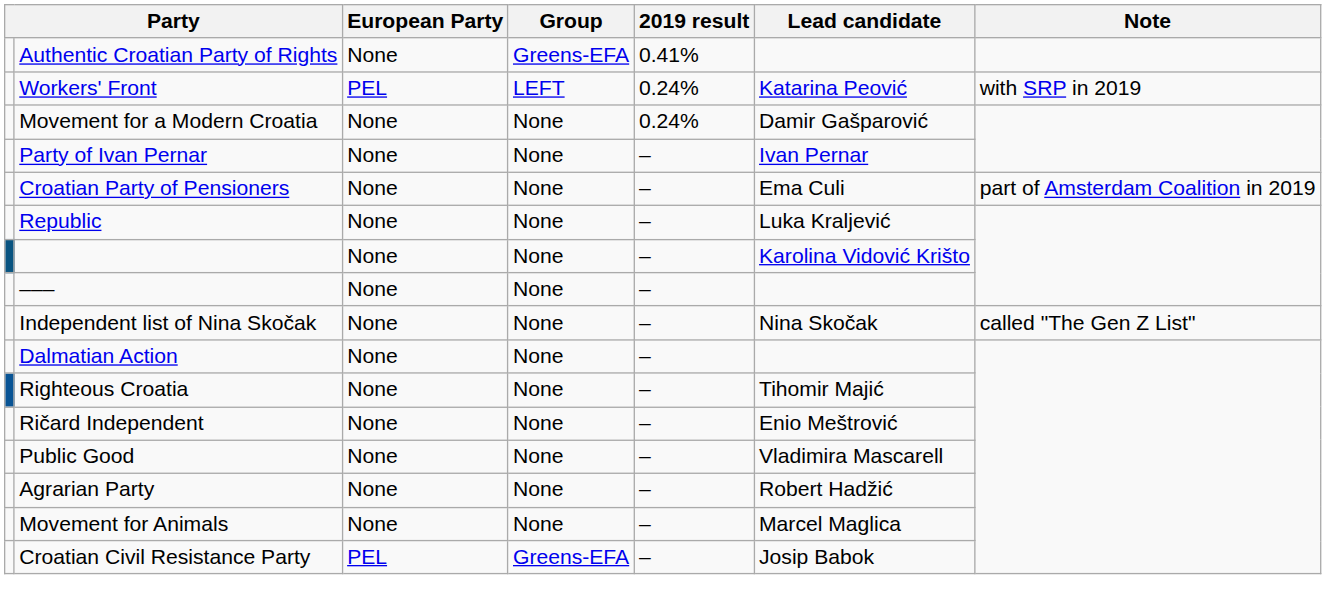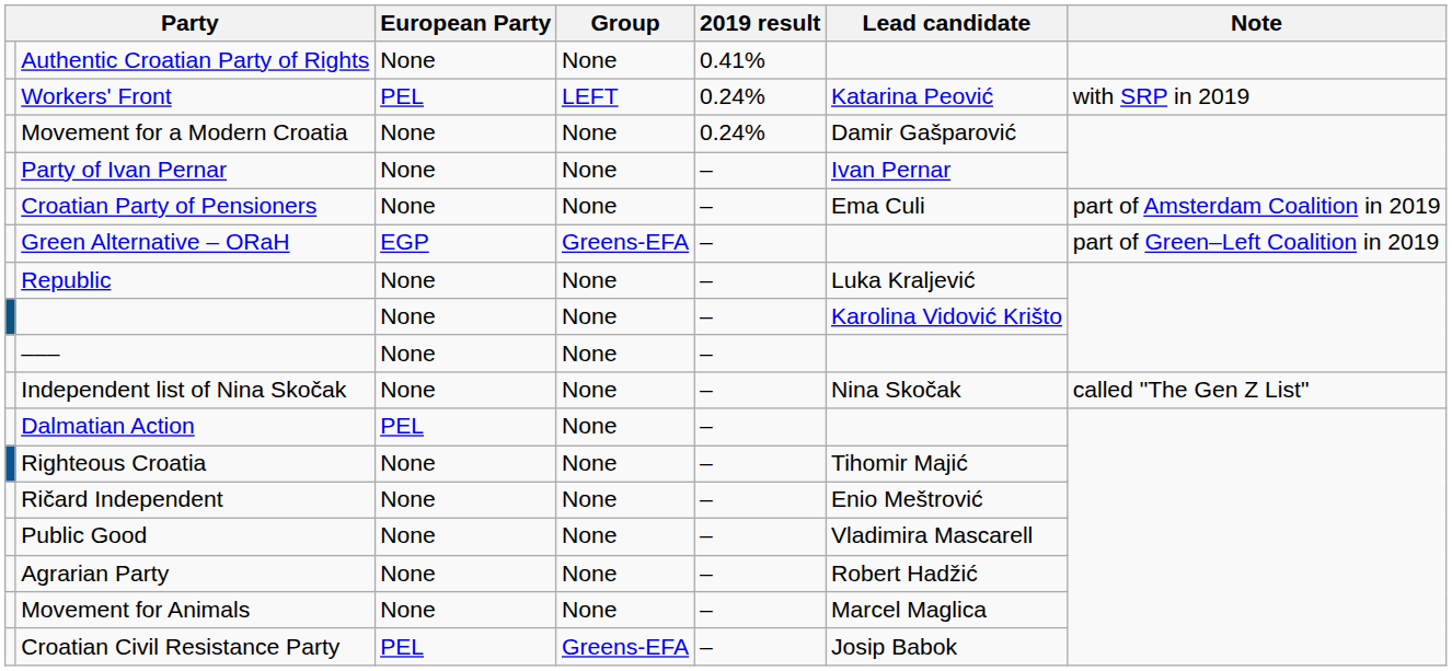 <table class="wikitable">
 <tr>
 <th Colspan=2>Party</th>
 <th>European Party</th>
 <th>Group</th>
 <th>2019 result</th>
 <th>Lead candidate</th>
 <th>Note</th>
 </tr>
 <tr>
 <td bgcolor= ></td>
 <td><a href='#'>Authentic Croatian Party of Rights</a></td>
 <td>None</td>
-<td><a href='#'>Greens-EFA</a></td>
+<td>None</td>
 <td>0.41%</td>
 <td></td>
 </tr>
 <tr>
 <td bgcolor= ></td>
 <td><a href='#'>Workers' Front</a></td>
 <td><a href='#'>PEL</a></td>
 <td><a href='#'>LEFT</a></td>
 <td>0.24%</td>
 <td><a href='#'>Katarina Peović</a></td>
 <td>with <a href='#'>SRP</a> in 2019</td>
 </tr>
 <tr>
 <td bgcolor=></td>
 <td>Movement for a Modern Croatia</td>
 <td>None</td>
 <td>None</td>
 <td>0.24%</td>
 <td>Damir Gašparović</td>
 </tr>
 <tr>
 <td bgcolor= ></td>
 <td><a href='#'>Party of Ivan Pernar</a></td>
 <td>None</td>
 <td>None</td>
 <td>–</td>
 <td><a href='#'>Ivan Pernar</a></td>
 </tr>
 <tr>
 <td bgcolor= ></td>
 <td><a href='#'>Croatian Party of Pensioners</a></td>
 <td>None</td>
 <td>None</td>
 <td>–</td>
 <td>Ema Culi</td>
 <td>part of <a href='#'>Amsterdam Coalition</a> in 2019</td>
 </tr>
 <tr>
 <td bgcolor= ></td>
+<td><a href='#'>Green Alternative – ORaH</a></td>
+<td><a href='#'>EGP</a></td>
+<td><a href='#'>Greens-EFA</a></td>
+<td>–</td>
+<td></td>
+<td>part of <a href='#'>Green–Left Coalition</a> in 2019</td>
+</tr>
+<tr>
+<td bgcolor= ></td>
 <td><a href='#'>Republic</a></td>
 <td>None</td>
 <td>None</td>
 <td>–</td>
 <td>Luka Kraljević</td>
 </tr>
 <tr>
 <td bgcolor= #095481></td>
 <td></td>
 <td>None</td>
 <td>None</td>
 <td>–</td>
 <td><a href='#'>Karolina Vidović Krišto</a></td>
 </tr>
 <tr>
 <td bgcolor=></td>
 <td>–––</td>
 <td>None</td>
 <td>None</td>
 <td>–</td>
 <td></td>
 </tr>
 <tr>
 <td bgcolor= ></td>
 <td>Independent list of Nina Skočak</td>
 <td>None</td>
 <td>None</td>
 <td>–</td>
 <td>Nina Skočak</td>
 <td>called "The Gen Z List"</td>
 </tr>
 <tr>
 <td bgcolor= ></td>
 <td><a href='#'>Dalmatian Action</a></td>
-<td>None</td>
+<td><a href='#'>PEL</a></td>
 <td>None</td>
 <td>–</td>
 <td></td>
 </tr>
 <tr>
 <td bgcolor= #095495></td>
 <td>Righteous Croatia</td>
 <td>None</td>
 <td>None</td>
 <td>–</td>
 <td>Tihomir Majić</td>
 </tr>
 <tr>
 <td bgcolor= ></td>
 <td>Ričard Independent</td>
 <td>None</td>
 <td>None</td>
 <td>–</td>
 <td>Enio Meštrović</td>
 </tr>
 <tr>
 <td bgcolor=></td>
 <td>Public Good</td>
 <td>None</td>
 <td>None</td>
 <td>–</td>
 <td>Vladimira Mascarell</td>
 </tr>
 <tr>
 <td bgcolor=></td>
 <td>Agrarian Party</td>
 <td>None</td>
 <td>None</td>
 <td>–</td>
 <td>Robert Hadžić</td>
 </tr>
 <tr>
 <td bgcolor=></td>
 <td>Movement for Animals</td>
 <td>None</td>
 <td>None</td>
 <td>–</td>
 <td>Marcel Maglica</td>
 </tr>
 <tr>
 <td bgcolor=></td>
 <td>Croatian Civil Resistance Party</td>
 <td><a href='#'>PEL</a></td>
 <td><a href='#'>Greens-EFA</a></td>
 <td>–</td>
 <td>Josip Babok</td>
 </tr>
 </table>
